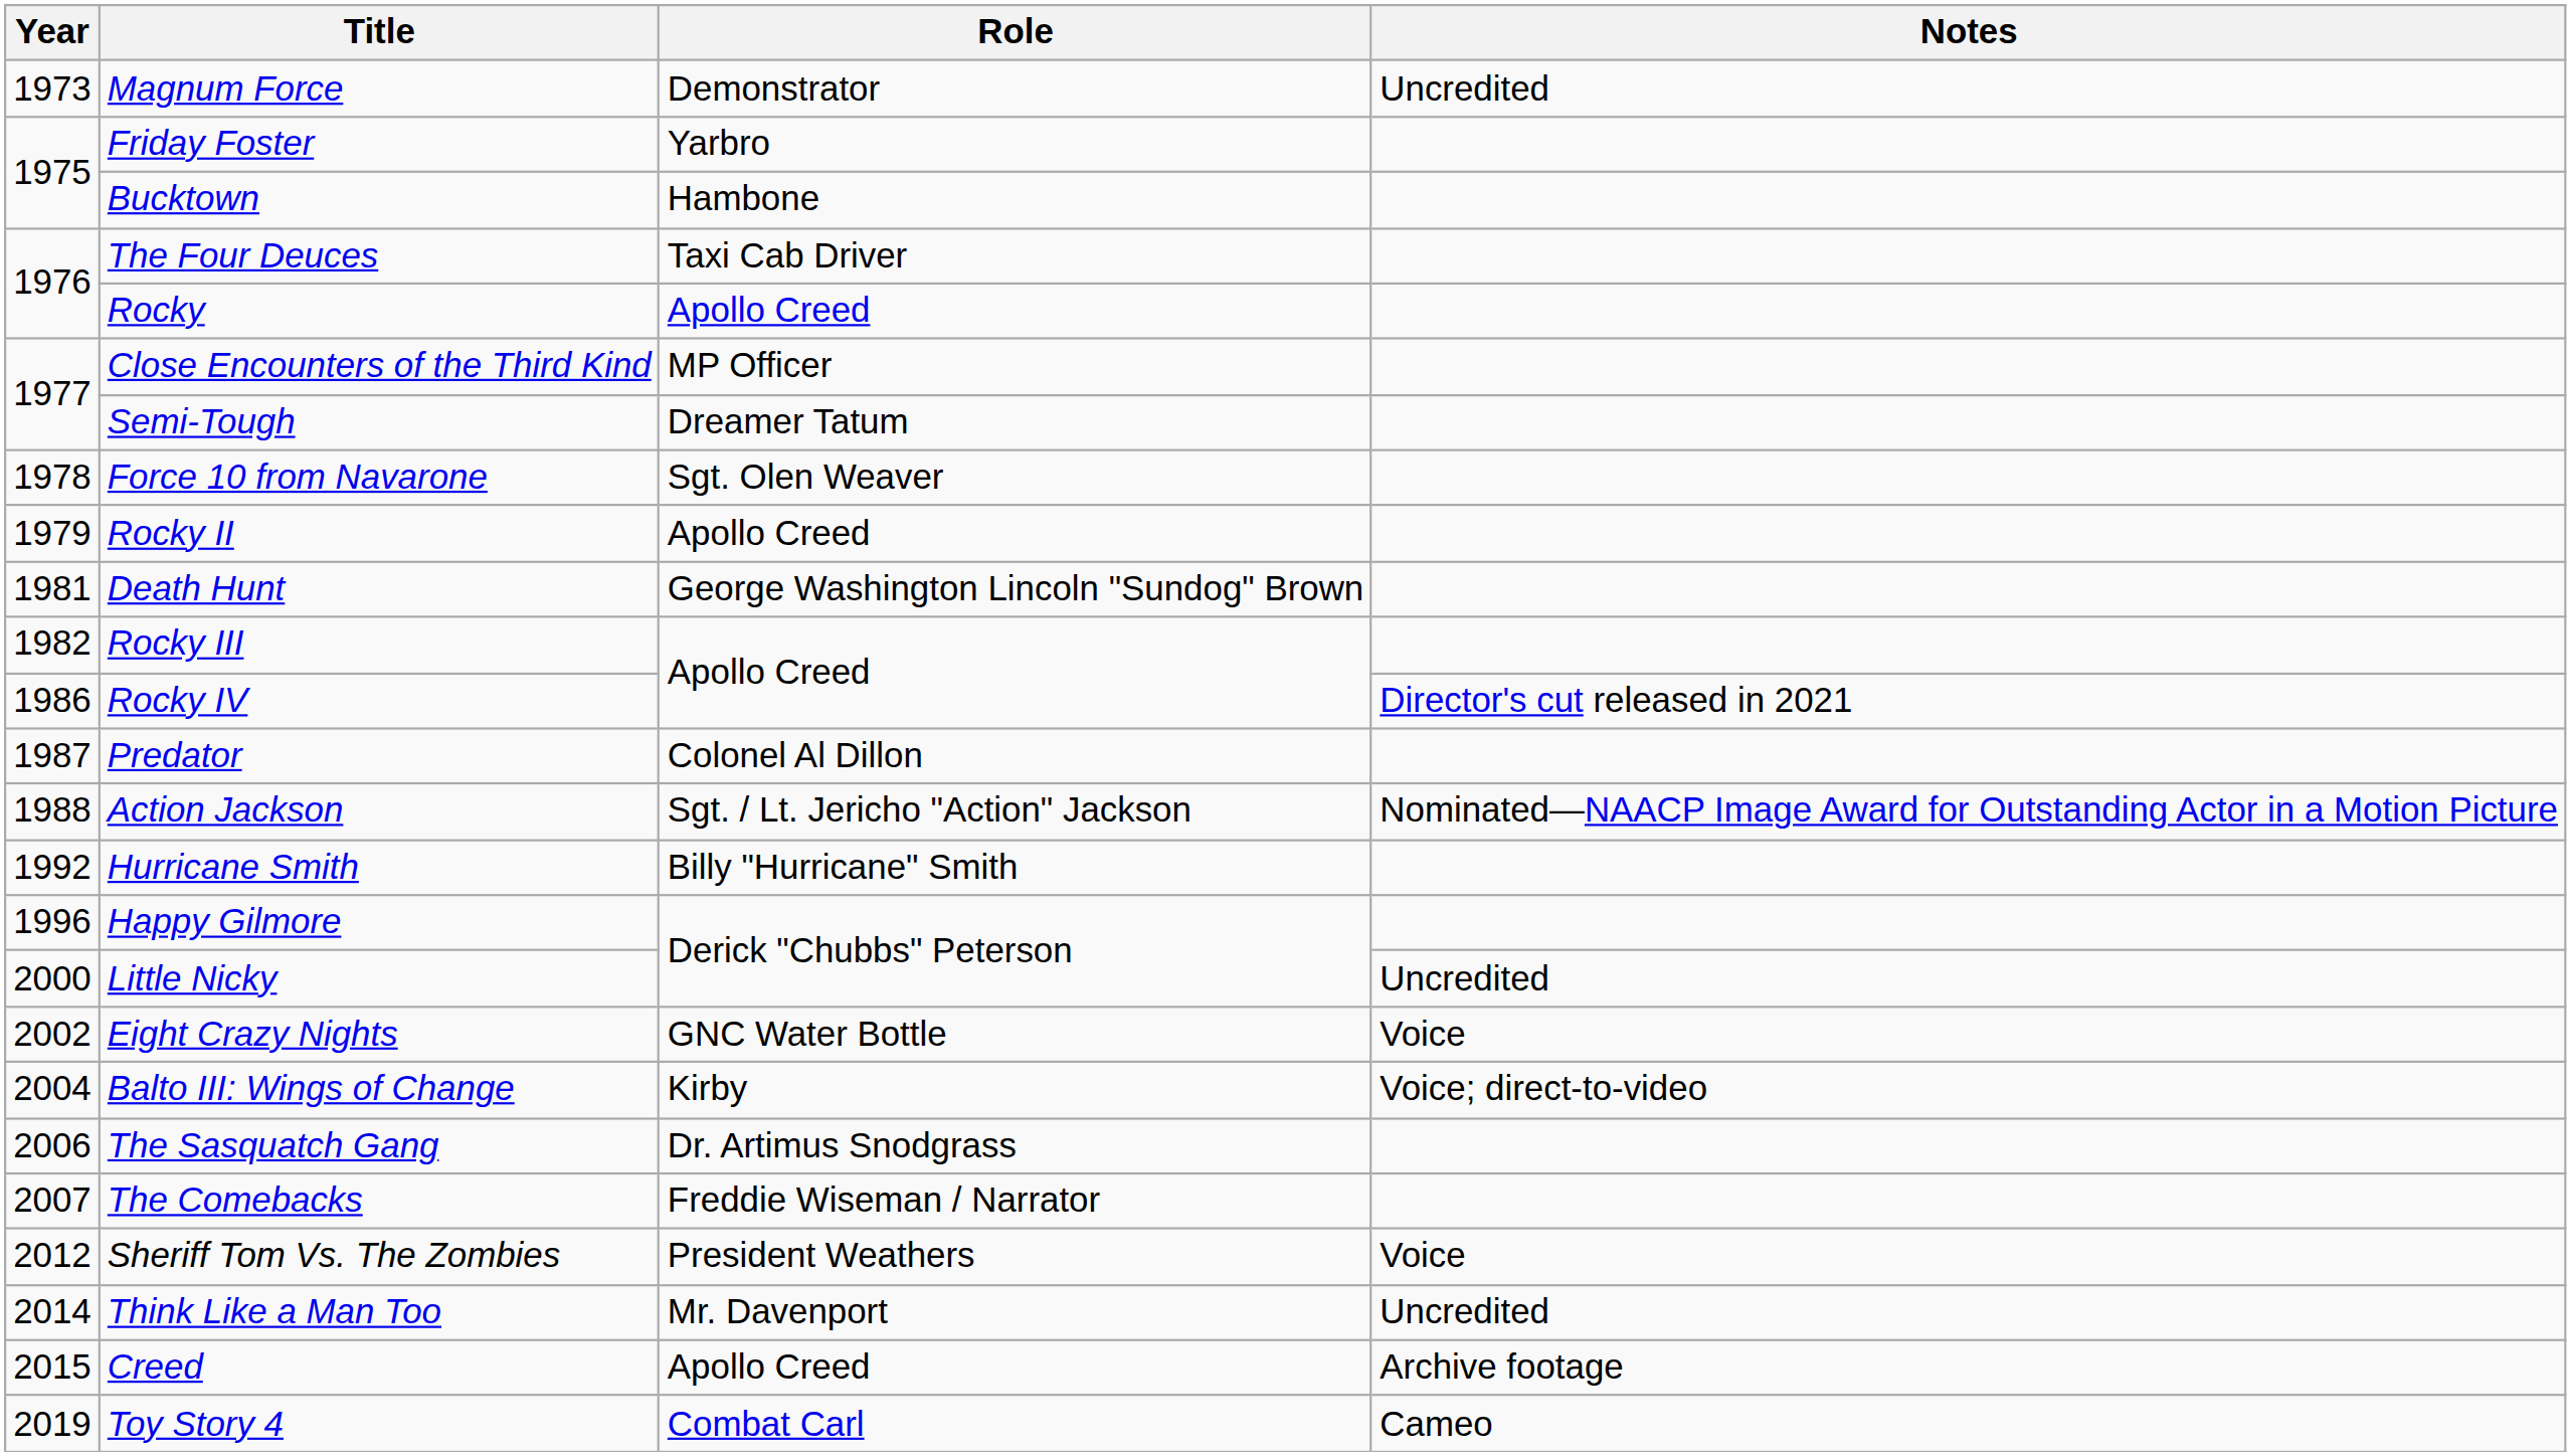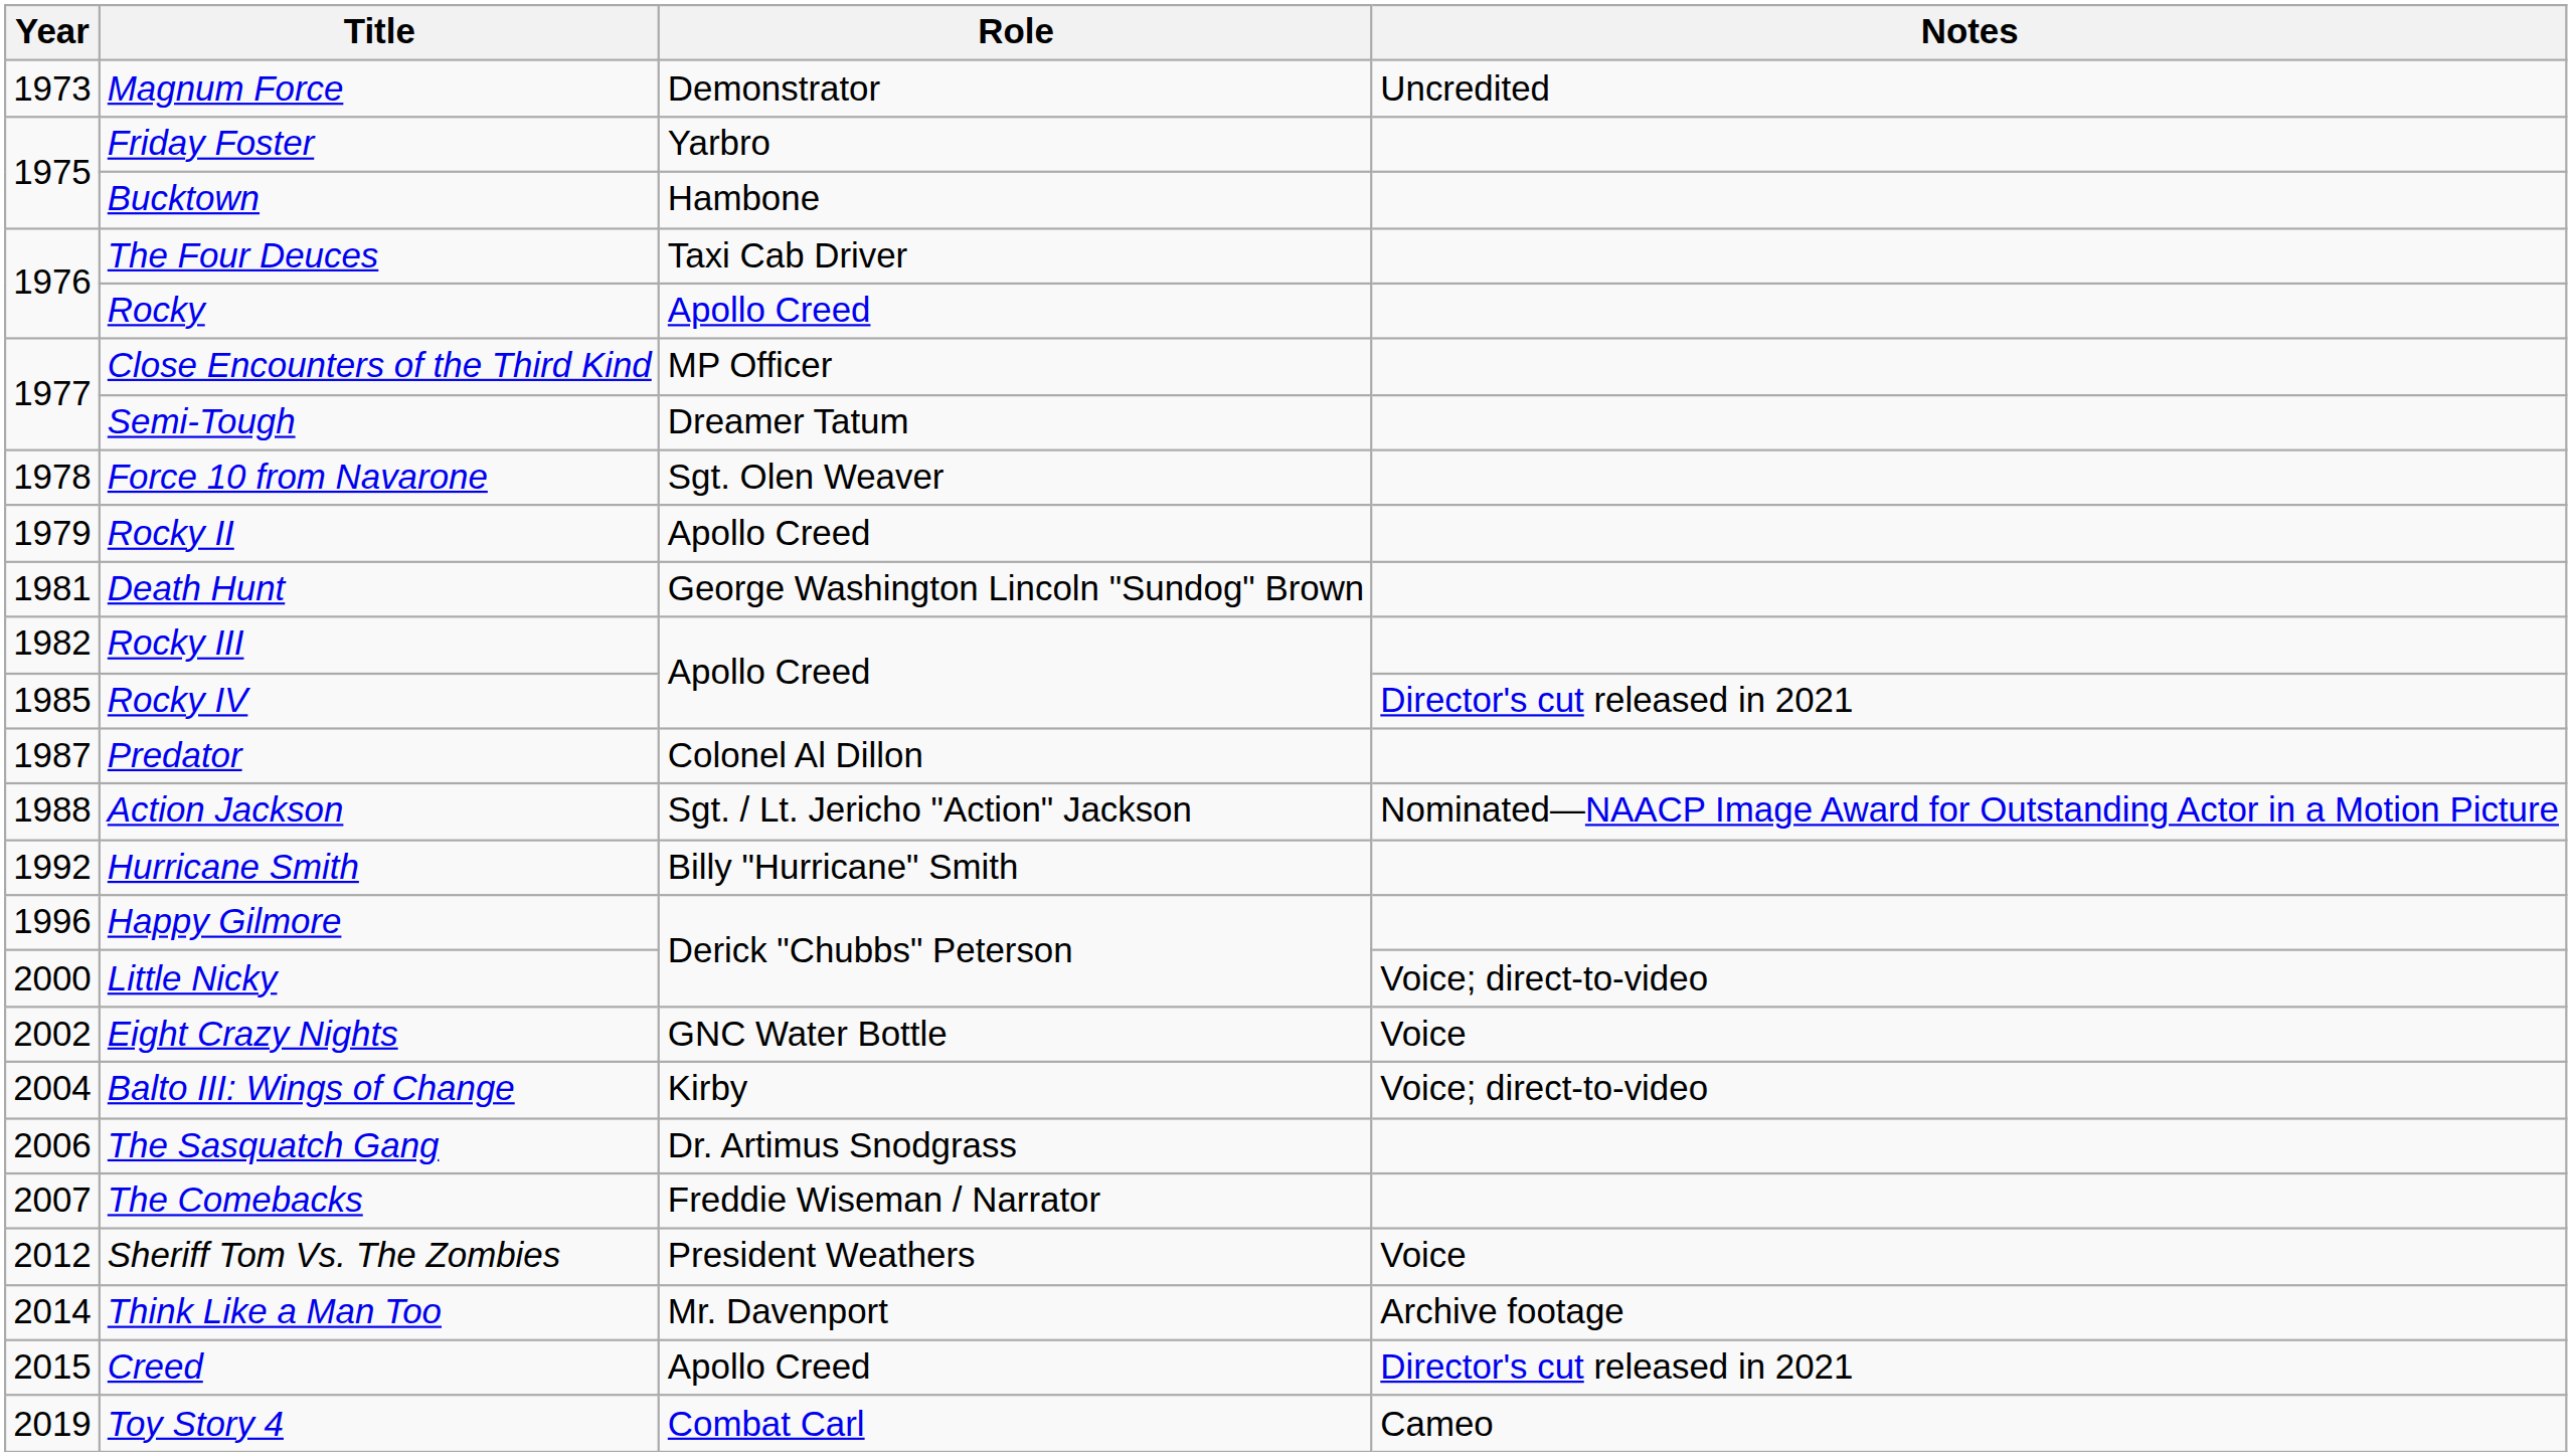 <table class="wikitable sortable">
 <tr>
 <th>Year</th>
 <th>Title</th>
 <th>Role</th>
 <th class="unsortable">Notes</th>
 </tr>
 <tr>
 <td>1973</td>
 <td><em><a href='#'>Magnum Force</a></em></td>
 <td>Demonstrator</td>
 <td>Uncredited</td>
 </tr>
 <tr>
 <td rowspan="2">1975</td>
 <td><em><a href='#'>Friday Foster</a></em></td>
 <td>Yarbro</td>
 <td></td>
 </tr>
 <tr>
 <td><em><a href='#'>Bucktown</a></em></td>
 <td>Hambone</td>
 <td></td>
 </tr>
 <tr>
 <td rowspan="2">1976</td>
 <td><em><a href='#'>The Four Deuces</a></em></td>
 <td>Taxi Cab Driver</td>
 <td></td>
 </tr>
 <tr>
 <td><em><a href='#'>Rocky</a></em></td>
 <td><a href='#'>Apollo Creed</a></td>
 <td></td>
 </tr>
 <tr>
 <td rowspan="2">1977</td>
 <td><em><a href='#'>Close Encounters of the Third Kind</a></em></td>
 <td>MP Officer</td>
 <td></td>
 </tr>
 <tr>
 <td><em><a href='#'>Semi-Tough</a></em></td>
 <td>Dreamer Tatum</td>
 <td></td>
 </tr>
 <tr>
 <td>1978</td>
 <td><em><a href='#'>Force 10 from Navarone</a></em></td>
 <td>Sgt. Olen Weaver</td>
 <td></td>
 </tr>
 <tr>
 <td>1979</td>
 <td><em><a href='#'>Rocky II</a></em></td>
 <td>Apollo Creed</td>
 <td></td>
 </tr>
 <tr>
 <td>1981</td>
 <td><em><a href='#'>Death Hunt</a></em></td>
 <td>George Washington Lincoln "Sundog" Brown</td>
 <td></td>
 </tr>
 <tr>
 <td>1982</td>
 <td><em><a href='#'>Rocky III</a></em></td>
 <td rowspan="2">Apollo Creed</td>
 <td></td>
 </tr>
 <tr>
-<td>1986</td>
+<td>1985</td>
 <td><em><a href='#'>Rocky IV</a></em></td>
 <td><a href='#'>Director's cut</a> released in 2021</td>
 </tr>
 <tr>
 <td>1987</td>
 <td><em><a href='#'>Predator</a></em></td>
 <td>Colonel Al Dillon</td>
 <td></td>
 </tr>
 <tr>
 <td>1988</td>
 <td><em><a href='#'>Action Jackson</a></em></td>
 <td>Sgt. / Lt. Jericho "Action" Jackson</td>
 <td>Nominated—<a href='#'>NAACP Image Award for Outstanding Actor in a Motion Picture</a></td>
 </tr>
 <tr>
 <td>1992</td>
 <td><em><a href='#'>Hurricane Smith</a></em></td>
 <td>Billy "Hurricane" Smith</td>
 <td></td>
 </tr>
 <tr>
 <td>1996</td>
 <td><em><a href='#'>Happy Gilmore</a></em></td>
 <td rowspan="2">Derick "Chubbs" Peterson</td>
 <td></td>
 </tr>
 <tr>
 <td>2000</td>
 <td><em><a href='#'>Little Nicky</a></em></td>
-<td>Uncredited</td>
+<td>Voice; direct-to-video</td>
 </tr>
 <tr>
 <td>2002</td>
 <td><em><a href='#'>Eight Crazy Nights</a></em></td>
 <td>GNC Water Bottle</td>
 <td>Voice</td>
 </tr>
 <tr>
 <td>2004</td>
 <td><em><a href='#'>Balto III: Wings of Change</a></em></td>
 <td>Kirby</td>
 <td>Voice; direct-to-video</td>
 </tr>
 <tr>
 <td>2006</td>
 <td><em><a href='#'>The Sasquatch Gang</a></em></td>
 <td>Dr. Artimus Snodgrass</td>
 <td></td>
 </tr>
 <tr>
 <td>2007</td>
 <td><em><a href='#'>The Comebacks</a></em></td>
 <td>Freddie Wiseman / Narrator</td>
 <td></td>
 </tr>
 <tr>
 <td>2012</td>
 <td><em>Sheriff Tom Vs. The Zombies</em></td>
 <td>President Weathers</td>
 <td>Voice</td>
 </tr>
 <tr>
 <td>2014</td>
 <td><em><a href='#'>Think Like a Man Too</a></em></td>
 <td>Mr. Davenport</td>
-<td>Uncredited</td>
+<td>Archive footage</td>
 </tr>
 <tr>
 <td>2015</td>
 <td><em><a href='#'>Creed</a></em></td>
 <td>Apollo Creed</td>
-<td>Archive footage</td>
+<td><a href='#'>Director's cut</a> released in 2021</td>
 </tr>
 <tr>
 <td>2019</td>
 <td><em><a href='#'>Toy Story 4</a></em></td>
 <td><a href='#'>Combat Carl</a></td>
 <td>Cameo</td>
 </tr>
 </table>
